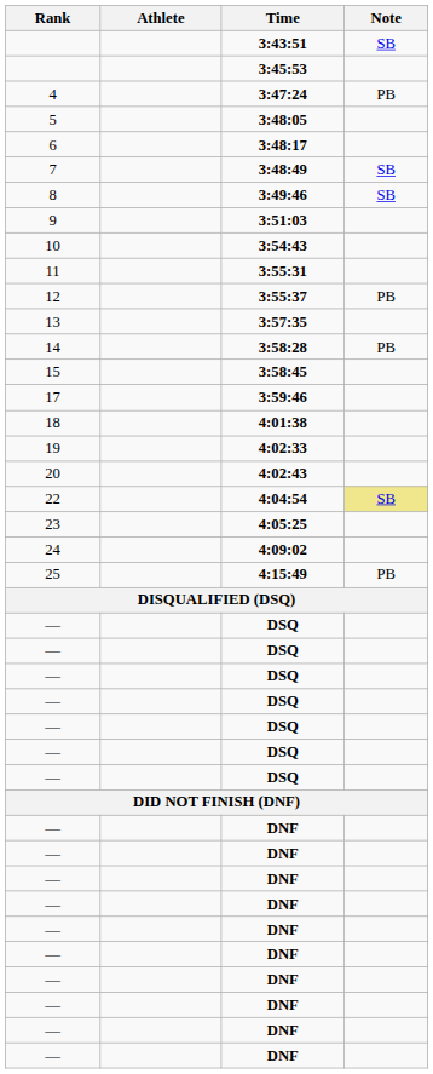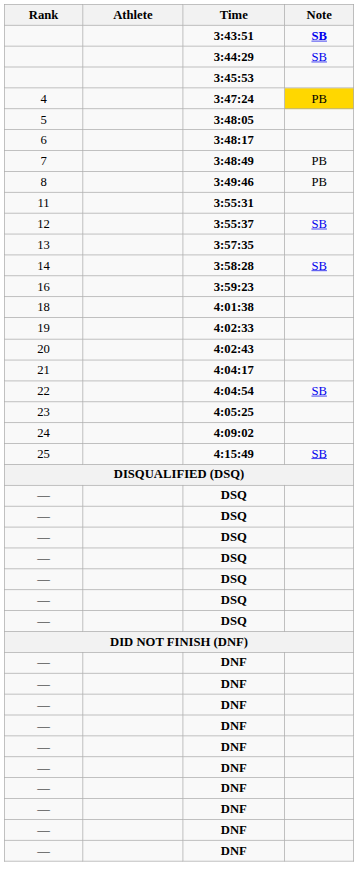 <table class="wikitable" style=" text-align:center; font-size:110%;" width="55%">
 <tr>
 <th>Rank</th>
 <th>Athlete</th>
 <th>Time</th>
 <th>Note</th>
 </tr>
 <tr>
 <td></td>
 <td align=left></td>
 <td><strong>3:43:51</strong></td>
+<td><strong><a href='#'>SB</a></strong></td>
+</tr>
+<tr>
+<td></td>
+<td align=left></td>
+<td><strong>3:44:29</strong></td>
 <td><a href='#'>SB</a></td>
 </tr>
 <tr>
 <td></td>
 <td align=left></td>
 <td><strong>3:45:53</strong></td>
 <td></td>
 </tr>
 <tr>
 <td>4</td>
 <td align=left></td>
 <td><strong>3:47:24</strong></td>
-<td>PB</td>
+<td style="background: gold;">PB</td>
 </tr>
 <tr>
 <td>5</td>
 <td align=left></td>
 <td><strong>3:48:05</strong></td>
 <td></td>
 </tr>
 <tr>
 <td>6</td>
 <td align=left></td>
 <td><strong>3:48:17</strong></td>
 <td></td>
 </tr>
 <tr>
 <td>7</td>
 <td align=left></td>
 <td><strong>3:48:49</strong></td>
-<td><a href='#'>SB</a></td>
+<td>PB</td>
 </tr>
 <tr>
 <td>8</td>
 <td align=left></td>
 <td><strong>3:49:46</strong></td>
-<td><a href='#'>SB</a></td>
-</tr>
-<tr>
-<td>9</td>
-<td align=left></td>
-<td><strong>3:51:03</strong></td>
-<td></td>
-</tr>
-<tr>
-<td>10</td>
-<td align=left></td>
-<td><strong>3:54:43</strong></td>
-<td></td>
+<td>PB</td>
 </tr>
 <tr>
 <td>11</td>
 <td align=left></td>
 <td><strong>3:55:31</strong></td>
 <td></td>
 </tr>
 <tr>
 <td>12</td>
 <td align=left></td>
 <td><strong>3:55:37</strong></td>
-<td>PB</td>
+<td><a href='#'>SB</a></td>
 </tr>
 <tr>
 <td>13</td>
 <td align=left></td>
 <td><strong>3:57:35</strong></td>
 <td></td>
 </tr>
 <tr>
 <td>14</td>
 <td align=left></td>
 <td><strong>3:58:28</strong></td>
-<td>PB</td>
+<td><a href='#'>SB</a></td>
 </tr>
 <tr>
-<td>15</td>
+<td>16</td>
 <td align=left></td>
-<td><strong>3:58:45</strong></td>
-<td></td>
-</tr>
-<tr>
-<td>17</td>
-<td align=left></td>
-<td><strong>3:59:46</strong></td>
+<td><strong>3:59:23</strong></td>
 <td></td>
 </tr>
 <tr>
 <td>18</td>
 <td align=left></td>
 <td><strong>4:01:38</strong></td>
 <td></td>
 </tr>
 <tr>
 <td>19</td>
 <td align=left></td>
 <td><strong>4:02:33</strong></td>
 <td></td>
 </tr>
 <tr>
 <td>20</td>
 <td align=left></td>
 <td><strong>4:02:43</strong></td>
 <td></td>
 </tr>
 <tr>
+<td>21</td>
+<td align=left></td>
+<td><strong>4:04:17</strong></td>
+<td></td>
+</tr>
+<tr>
 <td>22</td>
 <td align=left></td>
 <td><strong>4:04:54</strong></td>
-<td style="background: khaki;"><a href='#'>SB</a></td>
+<td><a href='#'>SB</a></td>
 </tr>
 <tr>
 <td>23</td>
 <td align=left></td>
 <td><strong>4:05:25</strong></td>
 <td></td>
 </tr>
 <tr>
 <td>24</td>
 <td align=left></td>
 <td><strong>4:09:02</strong></td>
 <td></td>
 </tr>
 <tr>
 <td>25</td>
 <td align=left></td>
 <td><strong>4:15:49</strong></td>
-<td>PB</td>
+<td><a href='#'>SB</a></td>
 </tr>
 <tr>
 <th colspan="4">DISQUALIFIED (DSQ)</th>
 </tr>
 <tr>
 <td>—</td>
 <td align=left></td>
 <td><strong>DSQ </strong></td>
 <td></td>
 </tr>
 <tr>
 <td>—</td>
 <td align=left></td>
 <td><strong>DSQ </strong></td>
 <td></td>
 </tr>
 <tr>
 <td>—</td>
 <td align=left></td>
 <td><strong>DSQ </strong></td>
 <td></td>
 </tr>
 <tr>
 <td>—</td>
 <td align=left></td>
 <td><strong>DSQ </strong></td>
 <td></td>
 </tr>
 <tr>
 <td>—</td>
 <td align=left></td>
 <td><strong>DSQ </strong></td>
 <td></td>
 </tr>
 <tr>
 <td>—</td>
 <td align=left></td>
 <td><strong>DSQ </strong></td>
 <td></td>
 </tr>
 <tr>
 <td>—</td>
 <td align=left></td>
 <td><strong>DSQ </strong></td>
 <td></td>
 </tr>
 <tr>
 <th colspan="4">DID NOT FINISH (DNF)</th>
 </tr>
 <tr>
 <td>—</td>
 <td align=left></td>
 <td><strong>DNF </strong></td>
 <td></td>
 </tr>
 <tr>
 <td>—</td>
 <td align=left></td>
 <td><strong>DNF </strong></td>
 <td></td>
 </tr>
 <tr>
 <td>—</td>
 <td align=left></td>
 <td><strong>DNF </strong></td>
 <td></td>
 </tr>
 <tr>
 <td>—</td>
 <td align=left></td>
 <td><strong>DNF </strong></td>
 <td></td>
 </tr>
 <tr>
 <td>—</td>
 <td align=left></td>
 <td><strong>DNF </strong></td>
 <td></td>
 </tr>
 <tr>
 <td>—</td>
 <td align=left></td>
 <td><strong>DNF </strong></td>
 <td></td>
 </tr>
 <tr>
 <td>—</td>
 <td align=left></td>
 <td><strong>DNF </strong></td>
 <td></td>
 </tr>
 <tr>
 <td>—</td>
 <td align=left></td>
 <td><strong>DNF </strong></td>
 <td></td>
 </tr>
 <tr>
 <td>—</td>
 <td align=left></td>
 <td><strong>DNF </strong></td>
 <td></td>
 </tr>
 <tr>
 <td>—</td>
 <td align=left></td>
 <td><strong>DNF </strong></td>
 <td></td>
 </tr>
 </table>
